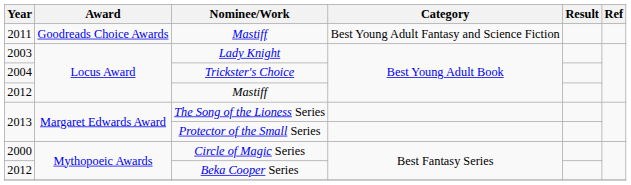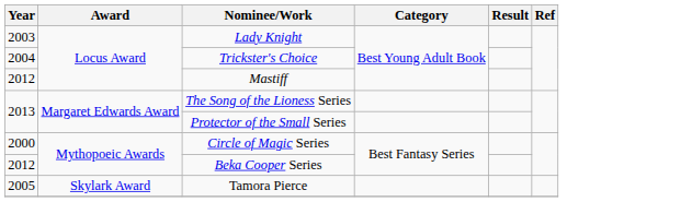 <table class="wikitable sortable" style="text-align:center;">
 <tr>
 <th>Year</th>
 <th>Award</th>
 <th>Nominee/Work</th>
 <th>Category</th>
 <th>Result</th>
 <th>Ref</th>
-</tr>
-<tr>
-<td>2011</td>
-<td><a href='#'>Goodreads Choice Awards</a></td>
-<td><em><a href='#'>Mastiff</a></em></td>
-<td>Best Young Adult Fantasy and Science Fiction</td>
-<td></td>
-<td></td>
 </tr>
 <tr>
 <td>2003</td>
 <td rowspan="3"><a href='#'>Locus Award</a></td>
 <td><em><a href='#'>Lady Knight</a></em></td>
 <td rowspan="3"><a href='#'>Best Young Adult Book</a></td>
 <td></td>
 <td rowspan="3"></td>
 </tr>
 <tr>
 <td>2004</td>
 <td><em><a href='#'>Trickster's Choice</a></em></td>
 <td></td>
 </tr>
 <tr>
 <td>2012</td>
 <td><em>Mastiff</em></td>
 <td></td>
 </tr>
 <tr>
 <td rowspan="2">2013</td>
 <td rowspan="2"><a href='#'>Margaret Edwards Award</a></td>
 <td><em><a href='#'>The Song of the Lioness</a></em> Series</td>
 <td></td>
 <td></td>
 <td rowspan="2"></td>
 </tr>
 <tr>
 <td><em><a href='#'>Protector of the Small</a></em> Series</td>
 <td></td>
 <td></td>
 </tr>
 <tr>
 <td>2000</td>
 <td rowspan="2"><a href='#'>Mythopoeic Awards</a></td>
 <td><em><a href='#'>Circle of Magic</a></em> Series</td>
 <td rowspan="2">Best Fantasy Series</td>
 <td></td>
 <td rowspan="2"></td>
 </tr>
 <tr>
 <td>2012</td>
 <td><em><a href='#'>Beka Cooper</a></em> Series</td>
 <td></td>
 </tr>
 <tr>
+<td>2005</td>
+<td><a href='#'>Skylark Award</a></td>
+<td>Tamora Pierce</td>
+<td></td>
+<td></td>
+<td></td>
+</tr>
+<tr>
 </tr>
 </table>
